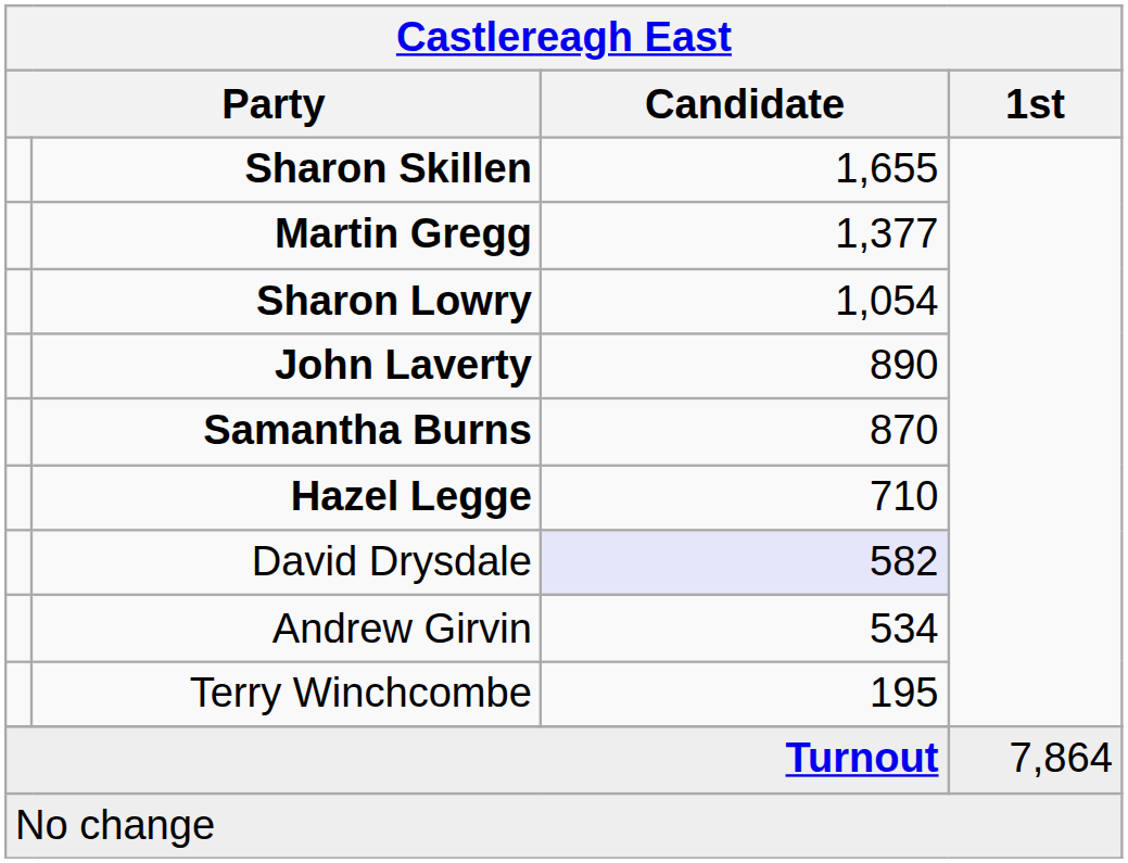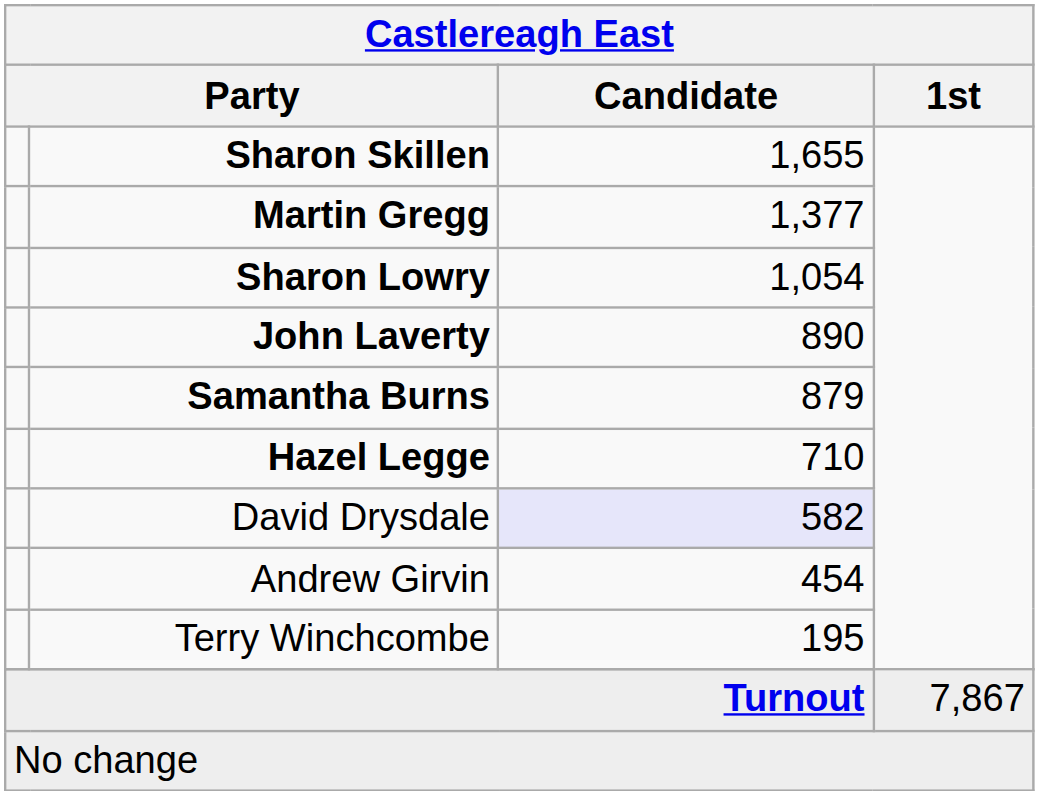 <table class="wikitable">
 <tr>
 <th colspan="4" align="center"><a href='#'>Castlereagh East</a></th>
 </tr>
 <tr>
 <th colspan="2" align="center" width=200>Party</th>
 <th width=150>Candidate</th>
 <th width=60>1st </th>
 </tr>
 <tr>
 <td></td>
 <td align="right"><strong>Sharon Skillen</strong></td>
 <td align="right">1,655</td>
 </tr>
 <tr>
 <td></td>
 <td align="right"><strong>Martin Gregg</strong></td>
 <td align="right">1,377</td>
 </tr>
 <tr>
 <td></td>
 <td align="right"><strong>Sharon Lowry</strong></td>
 <td align="right">1,054</td>
 </tr>
 <tr>
 <td></td>
 <td align="right"><strong>John Laverty</strong></td>
 <td align="right">890</td>
 </tr>
 <tr>
 <td></td>
 <td align="right"><strong>Samantha Burns</strong></td>
-<td align="right">870</td>
+<td align="right">879</td>
 </tr>
 <tr>
 <td></td>
 <td align="right"><strong>Hazel Legge</strong></td>
 <td align="right">710</td>
 </tr>
 <tr>
 <td></td>
 <td align="right">David Drysdale</td>
 <td align="right" style="background: lavender;">582</td>
 </tr>
 <tr>
 <td></td>
 <td align="right">Andrew Girvin</td>
-<td align="right">534</td>
+<td align="right">454</td>
 </tr>
 <tr>
 <td></td>
 <td align="right">Terry Winchcombe</td>
 <td align="right">195</td>
 </tr>
 <tr>
 </tr>
 <tr bgcolor="EEEEEE">
 <td colspan=3 align="right"><strong><a href='#'>Turnout</a></strong></td>
-<td align="right">7,864</td>
+<td align="right">7,867</td>
 </tr>
 <tr bgcolor="EEEEEE">
 <td colspan=4 bgcolor="EEEEEE">No change</td>
 </tr>
 </table>
